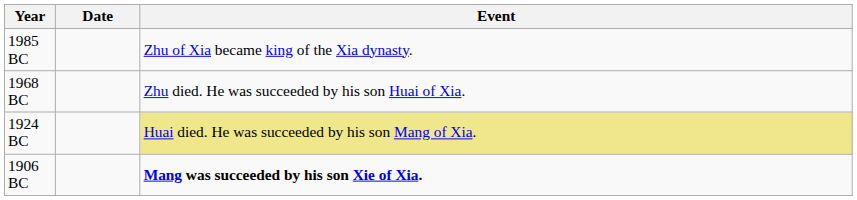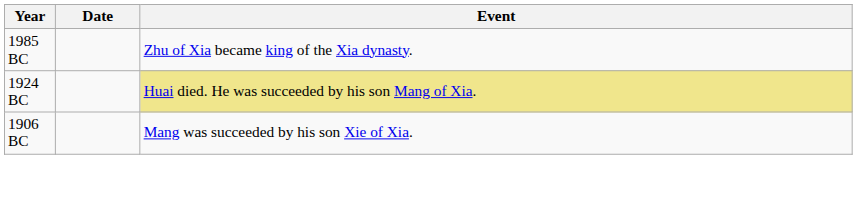 <table class="wikitable" width="100%">
 <tr>
 <th style="width:6%">Year</th>
 <th style="width:10%">Date</th>
 <th>Event</th>
 </tr>
 <tr>
 <td>1985 BC</td>
 <td></td>
 <td><a href='#'>Zhu of Xia</a> became <a href='#'>king</a> of the <a href='#'>Xia dynasty</a>.</td>
 </tr>
 <tr>
-<td>1968 BC</td>
-<td></td>
-<td><a href='#'>Zhu</a> died.  He was succeeded by his son <a href='#'>Huai of Xia</a>.</td>
-</tr>
-<tr>
 <td>1924 BC</td>
 <td></td>
 <td style="background: khaki;"><a href='#'>Huai</a> died.  He was succeeded by his son <a href='#'>Mang of Xia</a>.</td>
 </tr>
 <tr>
 <td>1906 BC</td>
 <td></td>
-<td><strong><a href='#'>Mang</a> was succeeded by his son <a href='#'>Xie of Xia</a>.</strong></td>
+<td><a href='#'>Mang</a> was succeeded by his son <a href='#'>Xie of Xia</a>.</td>
 </tr>
 </table>
